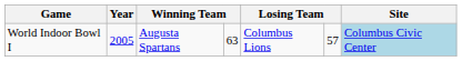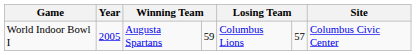 <table class="wikitable">
 <tr>
 <th>Game</th>
 <th>Year</th>
 <th colspan="2">Winning Team</th>
 <th colspan="2">Losing Team</th>
 <th>Site</th>
 </tr>
 <tr>
 <td>World Indoor Bowl I</td>
 <td><a href='#'>2005</a></td>
 <td><a href='#'>Augusta Spartans</a></td>
-<td>63</td>
+<td>59</td>
 <td><a href='#'>Columbus Lions</a></td>
 <td>57</td>
-<td style="background: lightblue;"><a href='#'>Columbus Civic Center</a></td>
+<td><a href='#'>Columbus Civic Center</a></td>
 </tr>
 </table>
